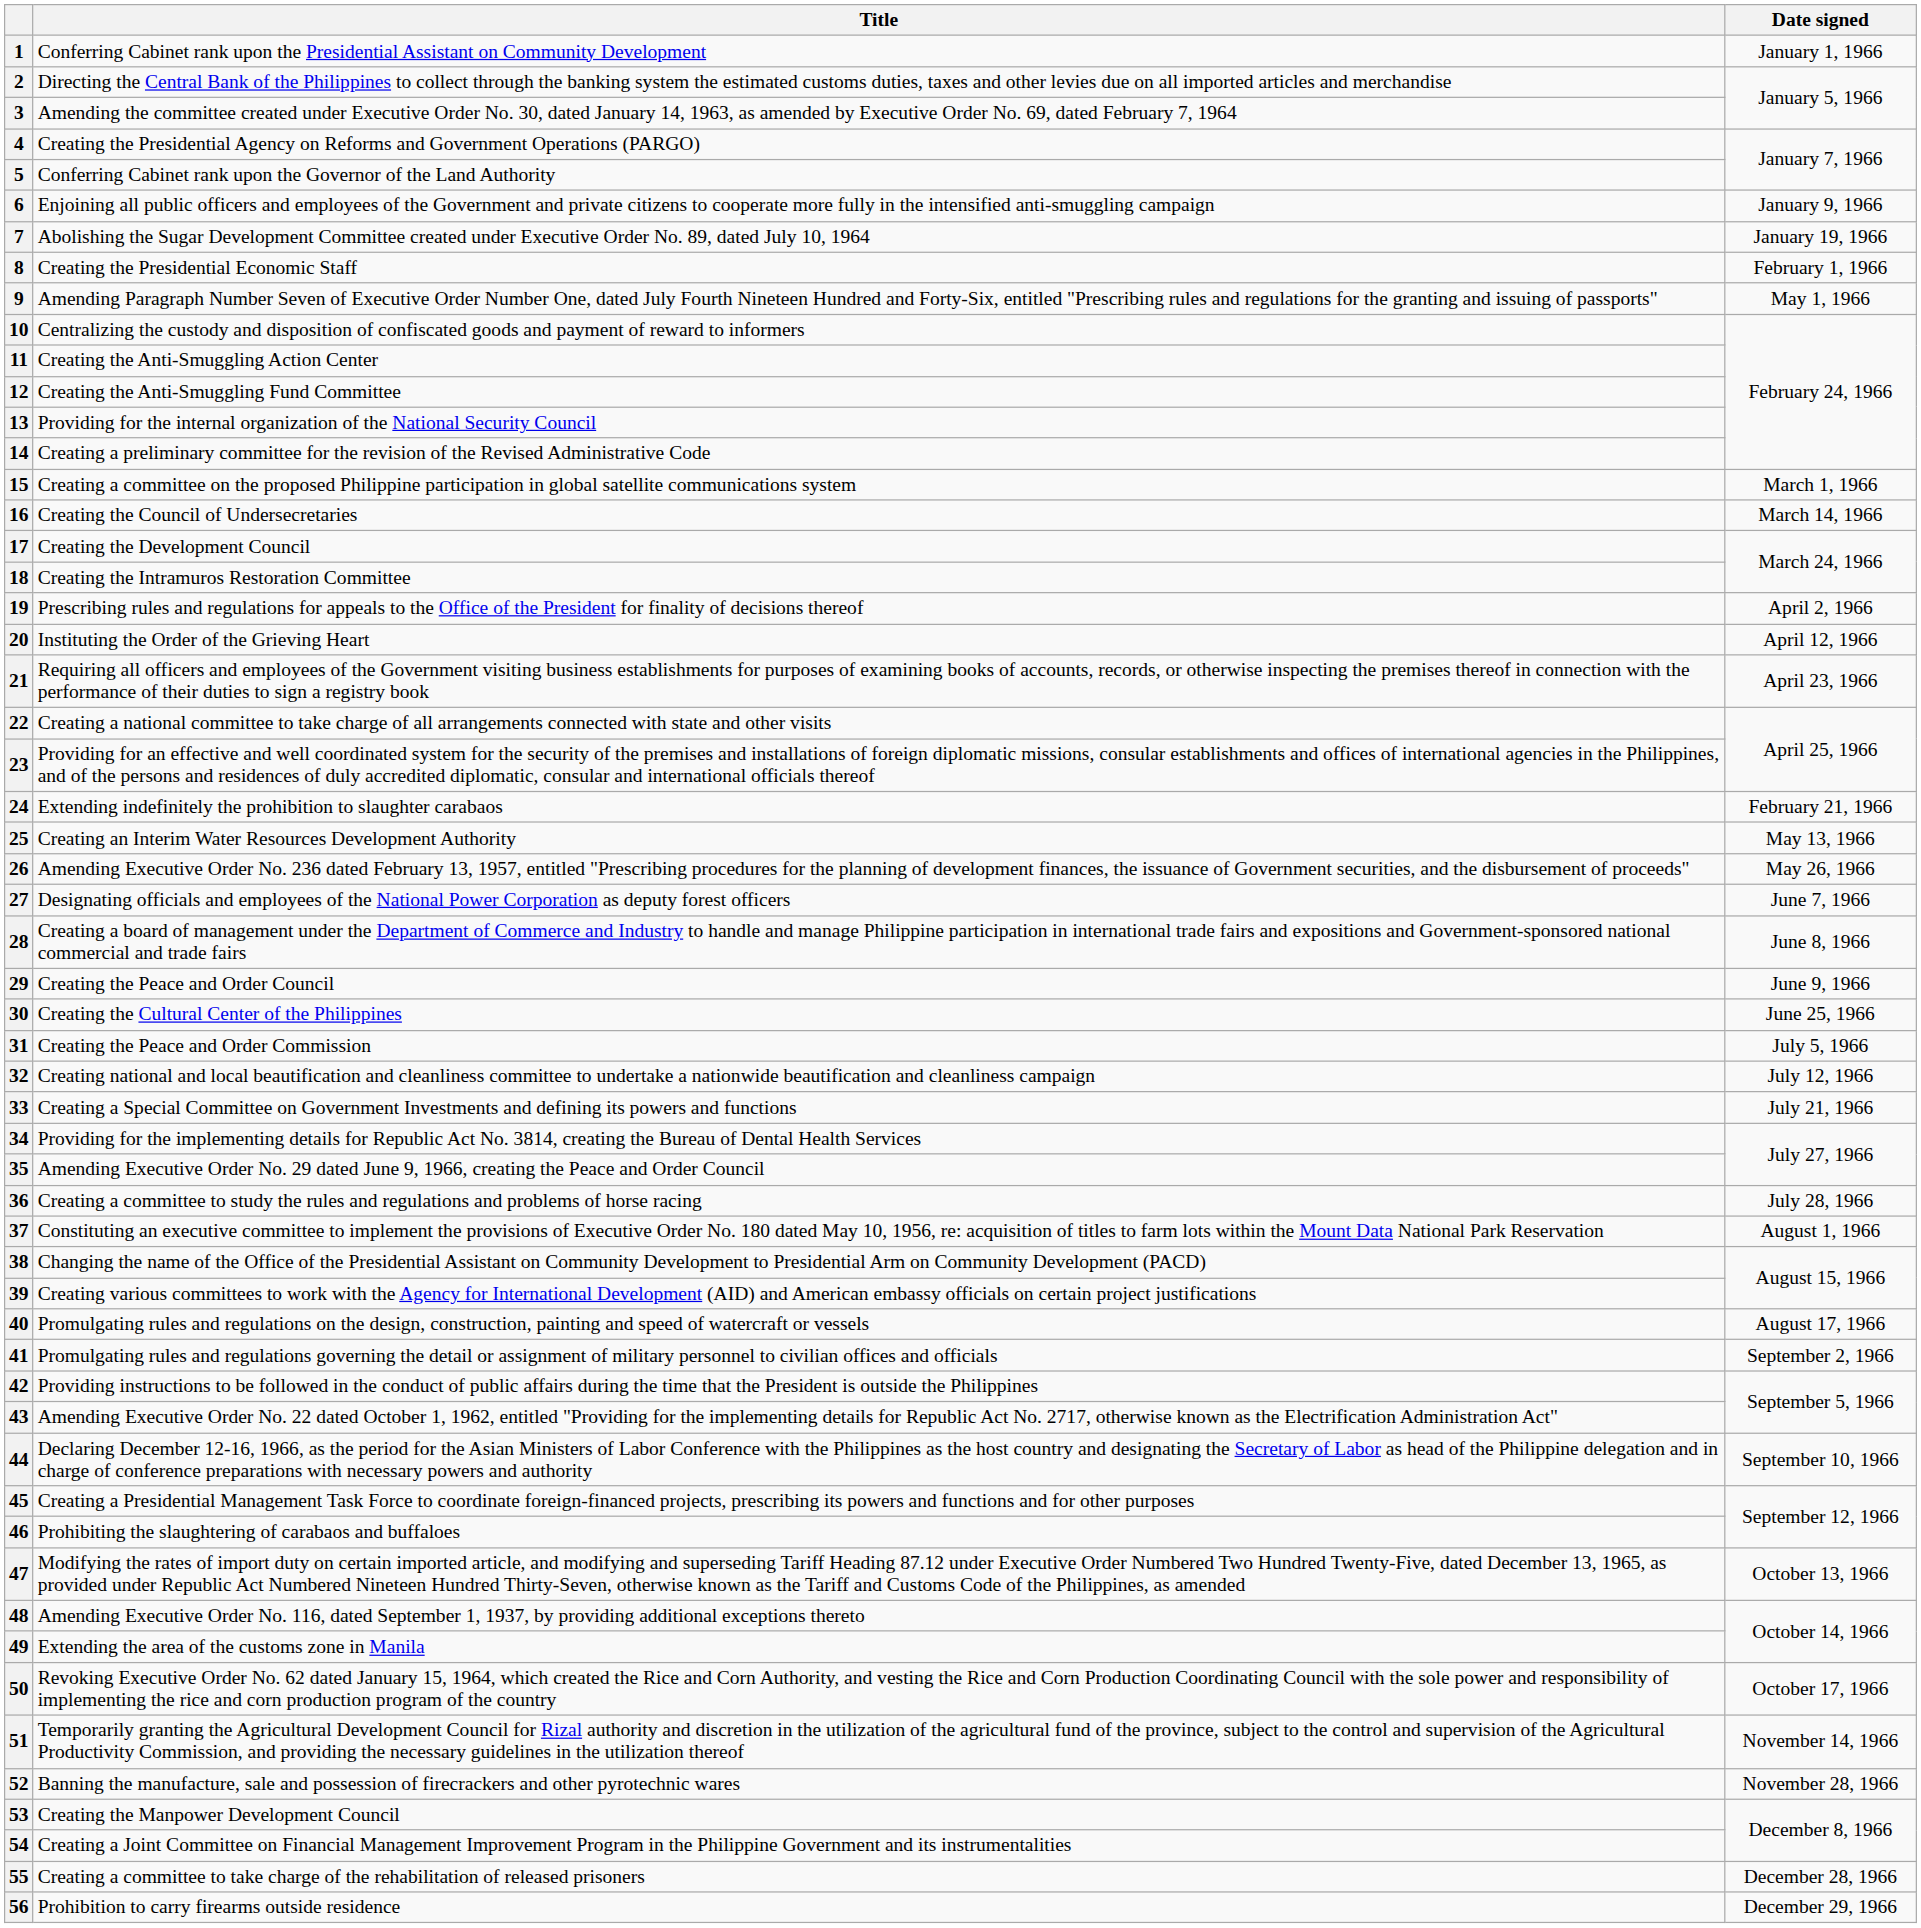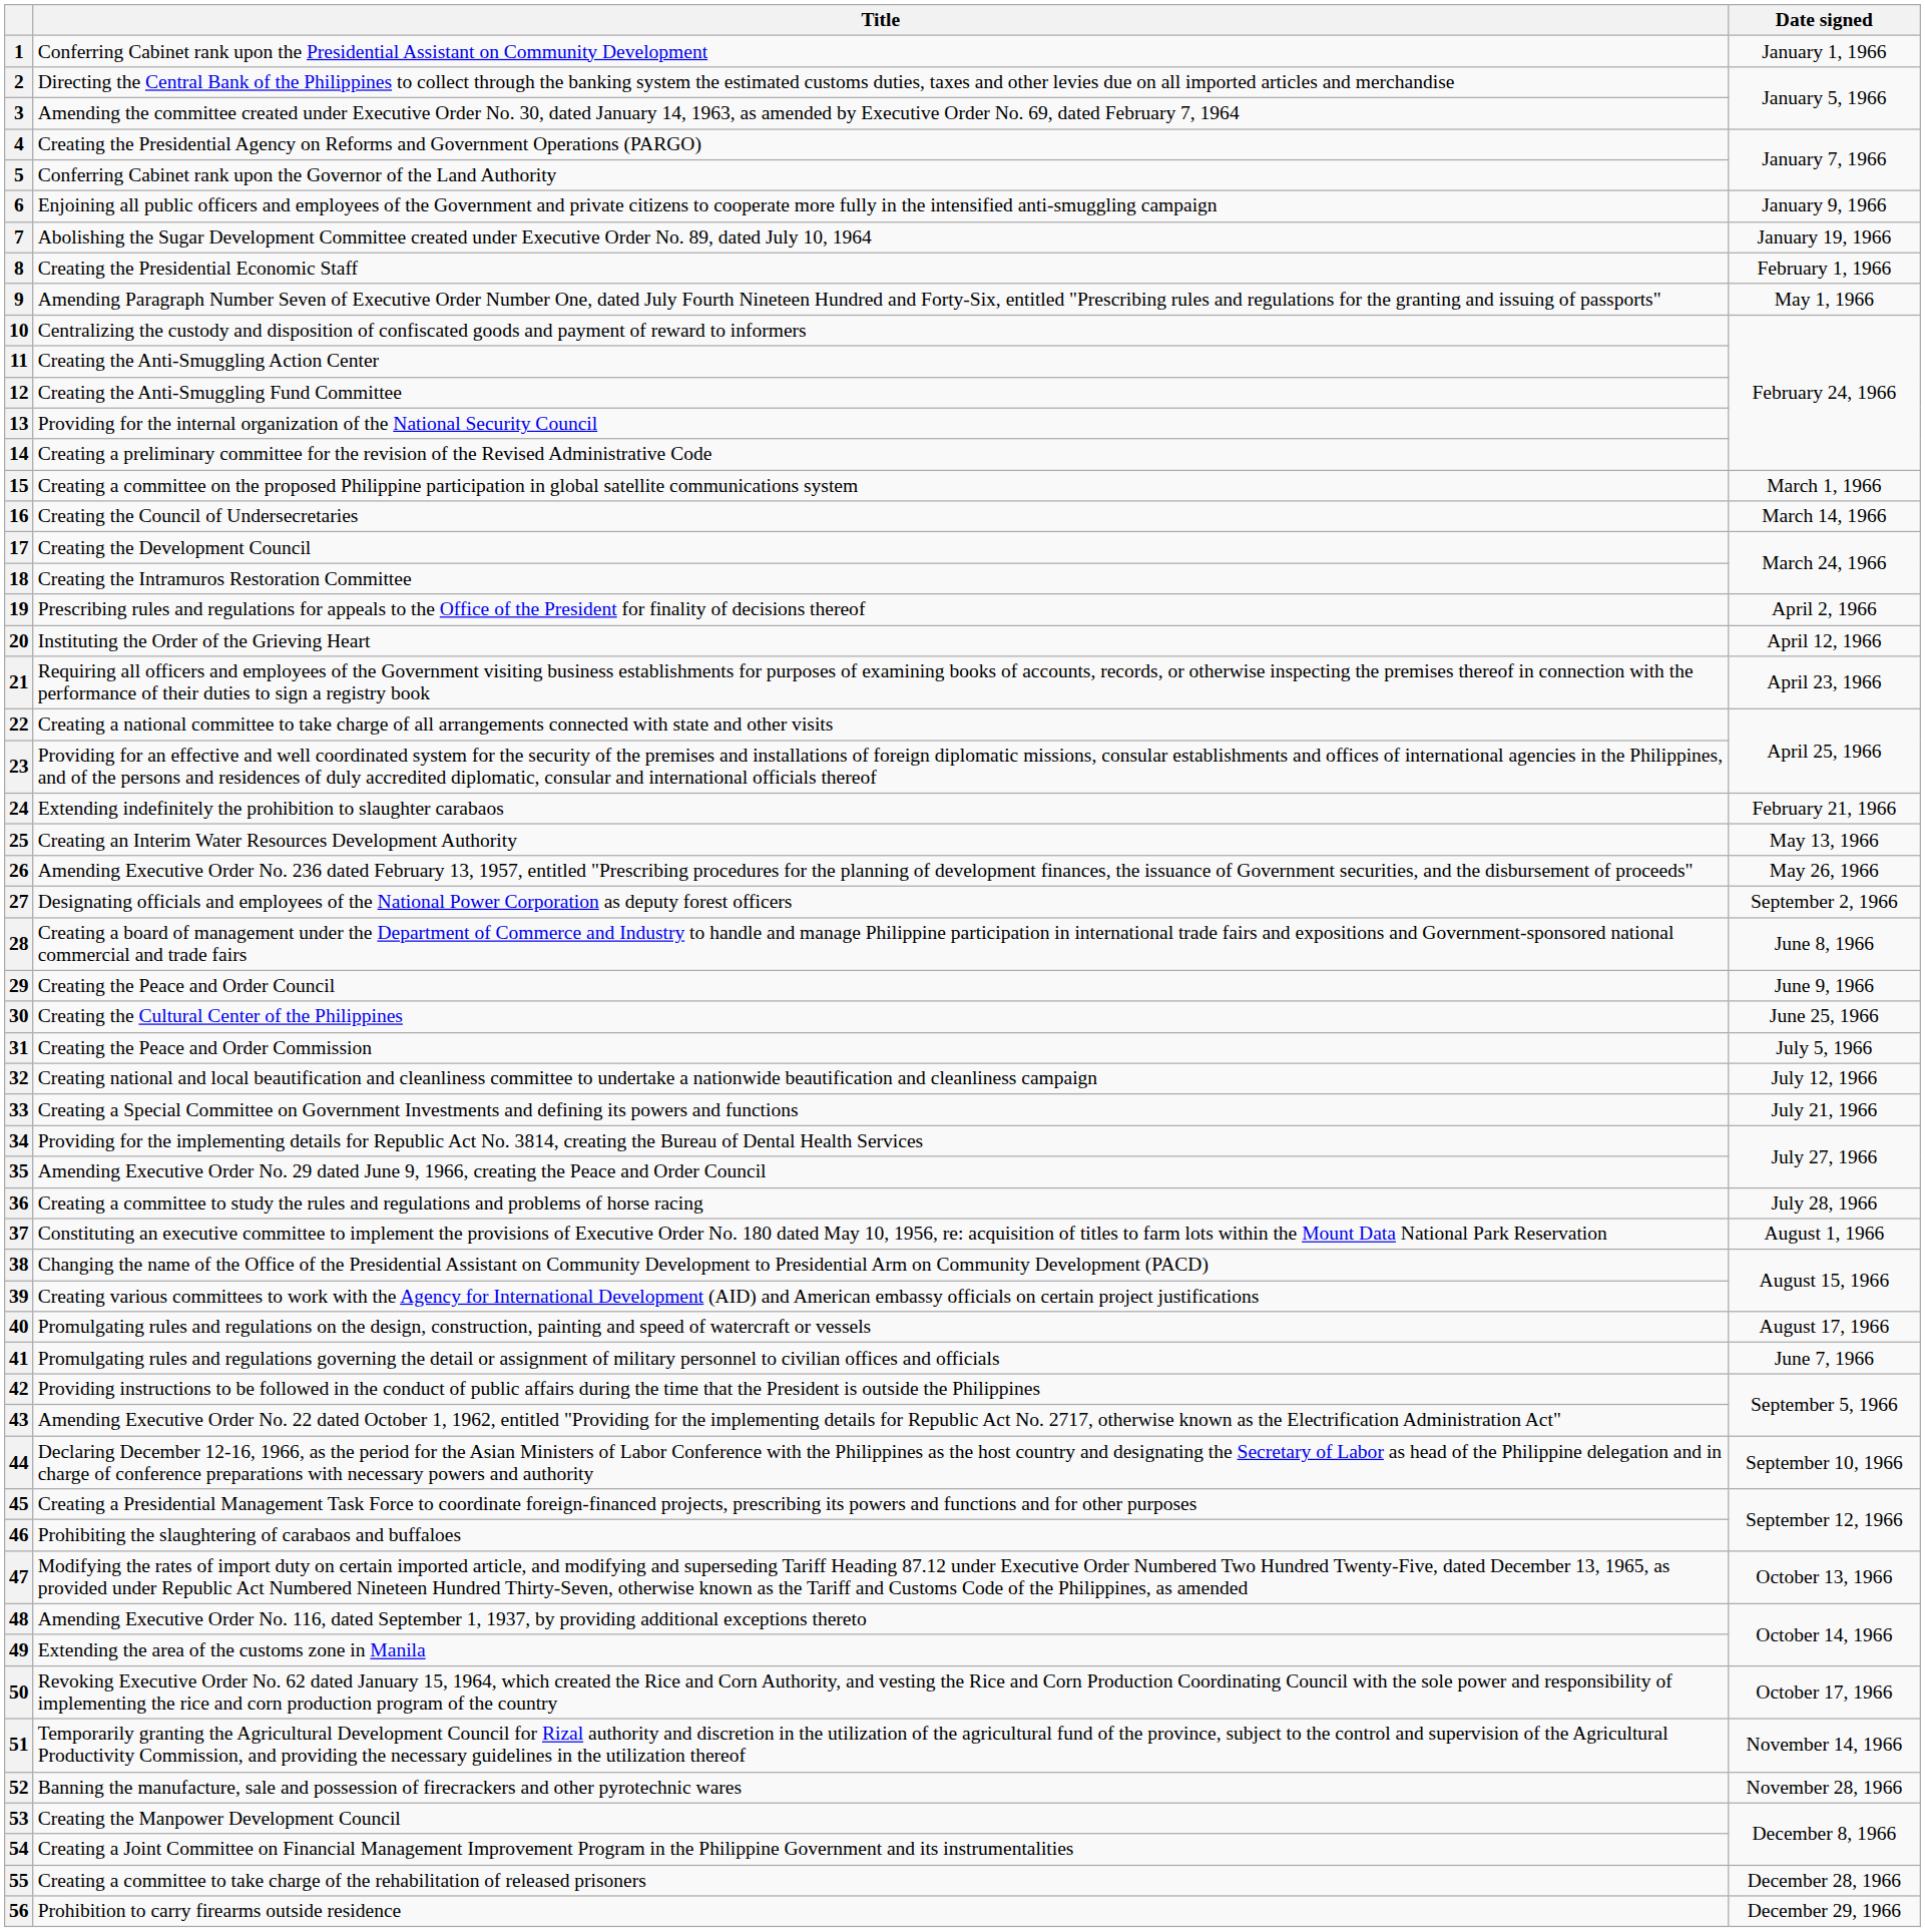 <table class="wikitable sortable" style="text-align:center;">
 <tr>
 <th scope="col"></th>
 <th scope="col">Title</th>
 <th scope="col" width="150px">Date signed</th>
 </tr>
 <tr>
 <th scope="row">1</th>
 <td style="text-align:left;">Conferring Cabinet rank upon the <a href='#'>Presidential Assistant on Community Development</a></td>
 <td>January 1, 1966</td>
 </tr>
 <tr>
 <th scope="row">2</th>
 <td style="text-align:left;">Directing the <a href='#'>Central Bank of the Philippines</a> to collect through the banking system the estimated customs duties, taxes and other levies due on all imported articles and merchandise</td>
 <td rowspan="2">January 5, 1966</td>
 </tr>
 <tr>
 <th scope="row">3</th>
 <td style="text-align:left;">Amending the committee created under Executive Order No. 30, dated January 14, 1963, as amended by Executive Order No. 69, dated February 7, 1964</td>
 </tr>
 <tr>
 <th scope="row">4</th>
 <td style="text-align:left;">Creating the Presidential Agency on Reforms and Government Operations (PARGO)</td>
 <td rowspan="2">January 7, 1966</td>
 </tr>
 <tr>
 <th scope="row">5</th>
 <td style="text-align:left;">Conferring Cabinet rank upon the Governor of the Land Authority</td>
 </tr>
 <tr>
 <th scope="row">6</th>
 <td style="text-align:left;">Enjoining all public officers and employees of the Government and private citizens to cooperate more fully in the intensified anti-smuggling campaign</td>
 <td>January 9, 1966</td>
 </tr>
 <tr>
 <th scope="row">7</th>
 <td style="text-align:left;">Abolishing the Sugar Development Committee created under Executive Order No. 89, dated July 10, 1964</td>
 <td>January 19, 1966</td>
 </tr>
 <tr>
 <th scope="row">8</th>
 <td style="text-align:left;">Creating the Presidential Economic Staff</td>
 <td>February 1, 1966</td>
 </tr>
 <tr>
 <th scope="row">9</th>
 <td style="text-align:left;">Amending Paragraph Number Seven of Executive Order Number One, dated July Fourth Nineteen Hundred and Forty-Six, entitled "Prescribing rules and regulations for the granting and issuing of passports"</td>
 <td>May 1, 1966</td>
 </tr>
 <tr>
 <th scope="row">10</th>
 <td style="text-align:left;">Centralizing the custody and disposition of confiscated goods and payment of reward to informers</td>
 <td rowspan="5">February 24, 1966</td>
 </tr>
 <tr>
 <th scope="row">11</th>
 <td style="text-align:left;">Creating the Anti-Smuggling Action Center</td>
 </tr>
 <tr>
 <th scope="row">12</th>
 <td style="text-align:left;">Creating the Anti-Smuggling Fund Committee</td>
 </tr>
 <tr>
 <th scope="row">13</th>
 <td style="text-align:left;">Providing for the internal organization of the <a href='#'>National Security Council</a></td>
 </tr>
 <tr>
 <th scope="row">14</th>
 <td style="text-align:left;">Creating a preliminary committee for the revision of the Revised Administrative Code</td>
 </tr>
 <tr>
 <th scope="row">15</th>
 <td style="text-align:left;">Creating a committee on the proposed Philippine participation in global satellite communications system</td>
 <td>March 1, 1966</td>
 </tr>
 <tr>
 <th scope="row">16</th>
 <td style="text-align:left;">Creating the Council of Undersecretaries</td>
 <td>March 14, 1966</td>
 </tr>
 <tr>
 <th scope="row">17</th>
 <td style="text-align:left;">Creating the Development Council</td>
 <td rowspan="2">March 24, 1966</td>
 </tr>
 <tr>
 <th scope="row">18</th>
 <td style="text-align:left;">Creating the Intramuros Restoration Committee</td>
 </tr>
 <tr>
 <th scope="row">19</th>
 <td style="text-align:left;">Prescribing rules and regulations for appeals to the <a href='#'>Office of the President</a> for finality of decisions thereof</td>
 <td>April 2, 1966</td>
 </tr>
 <tr>
 <th scope="row">20</th>
 <td style="text-align:left;">Instituting the Order of the Grieving Heart</td>
 <td>April 12, 1966</td>
 </tr>
 <tr>
 <th scope="row">21</th>
 <td style="text-align:left;">Requiring all officers and employees of the Government visiting business establishments for purposes of examining books of accounts, records, or otherwise inspecting the premises thereof in connection with the performance of their duties to sign a registry book</td>
 <td>April 23, 1966</td>
 </tr>
 <tr>
 <th scope="row">22</th>
 <td style="text-align:left;">Creating a national committee to take charge of all arrangements connected with state and other visits</td>
 <td rowspan="2">April 25, 1966</td>
 </tr>
 <tr>
 <th scope="row">23</th>
 <td style="text-align:left;">Providing for an effective and well coordinated system for the security of the premises and installations of foreign diplomatic missions, consular establishments and offices of international agencies in the Philippines, and of the persons and residences of duly accredited diplomatic, consular and international officials thereof</td>
 </tr>
 <tr>
 <th scope="row">24</th>
 <td style="text-align:left;">Extending indefinitely the prohibition to slaughter carabaos</td>
 <td>February 21, 1966</td>
 </tr>
 <tr>
 <th scope="row">25</th>
 <td style="text-align:left;">Creating an Interim Water Resources Development Authority</td>
 <td>May 13, 1966</td>
 </tr>
 <tr>
 <th scope="row">26</th>
 <td style="text-align:left;">Amending Executive Order No. 236 dated February 13, 1957, entitled "Prescribing procedures for the planning of development finances, the issuance of Government securities, and the disbursement of proceeds"</td>
 <td>May 26, 1966</td>
 </tr>
 <tr>
 <th scope="row">27</th>
 <td style="text-align:left;">Designating officials and employees of the <a href='#'>National Power Corporation</a> as deputy forest officers</td>
-<td>June 7, 1966</td>
+<td>September 2, 1966</td>
 </tr>
 <tr>
 <th scope="row">28</th>
 <td style="text-align:left;">Creating a board of management under the <a href='#'>Department of Commerce and Industry</a> to handle and manage Philippine participation in international trade fairs and expositions and Government-sponsored national commercial and trade fairs</td>
 <td>June 8, 1966</td>
 </tr>
 <tr>
 <th scope="row">29</th>
 <td style="text-align:left;">Creating the Peace and Order Council</td>
 <td>June 9, 1966</td>
 </tr>
 <tr>
 <th scope="row">30</th>
 <td style="text-align:left;">Creating the <a href='#'>Cultural Center of the Philippines</a></td>
 <td>June 25, 1966</td>
 </tr>
 <tr>
 <th scope="row">31</th>
 <td style="text-align:left;">Creating the Peace and Order Commission</td>
 <td>July 5, 1966</td>
 </tr>
 <tr>
 <th scope="row">32</th>
 <td style="text-align:left;">Creating national and local beautification and cleanliness committee to undertake a nationwide beautification and cleanliness campaign</td>
 <td>July 12, 1966</td>
 </tr>
 <tr>
 <th scope="row">33</th>
 <td style="text-align:left;">Creating a Special Committee on Government Investments and defining its powers and functions</td>
 <td>July 21, 1966</td>
 </tr>
 <tr>
 <th scope="row">34</th>
 <td style="text-align:left;">Providing for the implementing details for Republic Act No. 3814, creating the Bureau of Dental Health Services</td>
 <td rowspan="2">July 27, 1966</td>
 </tr>
 <tr>
 <th scope="row">35</th>
 <td style="text-align:left;">Amending Executive Order No. 29 dated June 9, 1966, creating the Peace and Order Council</td>
 </tr>
 <tr>
 <th scope="row">36</th>
 <td style="text-align:left;">Creating a committee to study the rules and regulations and problems of horse racing</td>
 <td>July 28, 1966</td>
 </tr>
 <tr>
 <th scope="row">37</th>
 <td style="text-align:left;">Constituting an executive committee to implement the provisions of Executive Order No. 180 dated May 10, 1956, re: acquisition of titles to farm lots within the <a href='#'>Mount Data</a> National Park Reservation</td>
 <td>August 1, 1966</td>
 </tr>
 <tr>
 <th scope="row">38</th>
 <td style="text-align:left;">Changing the name of the Office of the Presidential Assistant on Community Development to Presidential Arm on Community Development (PACD)</td>
 <td rowspan="2">August 15, 1966</td>
 </tr>
 <tr>
 <th scope="row">39</th>
 <td style="text-align:left;">Creating various committees to work with the <a href='#'>Agency for International Development</a> (AID) and American embassy officials on certain project justifications</td>
 </tr>
 <tr>
 <th scope="row">40</th>
 <td style="text-align:left;">Promulgating rules and regulations on the design, construction, painting and speed of watercraft or vessels</td>
 <td>August 17, 1966</td>
 </tr>
 <tr>
 <th scope="row">41</th>
 <td style="text-align:left;">Promulgating rules and regulations governing the detail or assignment of military personnel to civilian offices and officials</td>
-<td>September 2, 1966</td>
+<td>June 7, 1966</td>
 </tr>
 <tr>
 <th scope="row">42</th>
 <td style="text-align:left;">Providing instructions to be followed in the conduct of public affairs during the time that the President is outside the Philippines</td>
 <td rowspan="2">September 5, 1966</td>
 </tr>
 <tr>
 <th scope="row">43</th>
 <td style="text-align:left;">Amending Executive Order No. 22 dated October 1, 1962, entitled "Providing for the implementing details for Republic Act No. 2717, otherwise known as the Electrification Administration Act"</td>
 </tr>
 <tr>
 <th scope="row">44</th>
 <td style="text-align:left;">Declaring December 12-16, 1966, as the period for the Asian Ministers of Labor Conference with the Philippines as the host country and designating the <a href='#'>Secretary of Labor</a> as head of the Philippine delegation and in charge of conference preparations with necessary powers and authority</td>
 <td>September 10, 1966</td>
 </tr>
 <tr>
 <th scope="row">45</th>
 <td style="text-align:left;">Creating a Presidential Management Task Force to coordinate foreign-financed projects, prescribing its powers and functions and for other purposes</td>
 <td rowspan="2">September 12, 1966</td>
 </tr>
 <tr>
 <th scope="row">46</th>
 <td style="text-align:left;">Prohibiting the slaughtering of carabaos and buffaloes</td>
 </tr>
 <tr>
 <th scope="row">47</th>
 <td style="text-align:left;">Modifying the rates of import duty on certain imported article, and modifying and superseding Tariff Heading 87.12 under Executive Order Numbered Two Hundred Twenty-Five, dated December 13, 1965, as provided under Republic Act Numbered Nineteen Hundred Thirty-Seven, otherwise known as the Tariff and Customs Code of the Philippines, as amended</td>
 <td>October 13, 1966</td>
 </tr>
 <tr>
 <th scope="row">48</th>
 <td style="text-align:left;">Amending Executive Order No. 116, dated September 1, 1937, by providing additional exceptions thereto</td>
 <td rowspan="2">October 14, 1966</td>
 </tr>
 <tr>
 <th scope="row">49</th>
 <td style="text-align:left;">Extending the area of the customs zone in <a href='#'>Manila</a></td>
 </tr>
 <tr>
 <th scope="row">50</th>
 <td style="text-align:left;">Revoking Executive Order No. 62 dated January 15, 1964, which created the Rice and Corn Authority, and vesting the Rice and Corn Production Coordinating Council with the sole power and responsibility of implementing the rice and corn production program of the country</td>
 <td>October 17, 1966</td>
 </tr>
 <tr>
 <th scope="row">51</th>
 <td style="text-align:left;">Temporarily granting the Agricultural Development Council for <a href='#'>Rizal</a> authority and discretion in the utilization of the agricultural fund of the province, subject to the control and supervision of the Agricultural Productivity Commission, and providing the necessary guidelines in the utilization thereof</td>
 <td>November 14, 1966</td>
 </tr>
 <tr>
 <th scope="row">52</th>
 <td style="text-align:left;">Banning the manufacture, sale and possession of firecrackers and other pyrotechnic wares</td>
 <td>November 28, 1966</td>
 </tr>
 <tr>
 <th scope="row">53</th>
 <td style="text-align:left;">Creating the Manpower Development Council</td>
 <td rowspan="2">December 8, 1966</td>
 </tr>
 <tr>
 <th scope="row">54</th>
 <td style="text-align:left;">Creating a Joint Committee on Financial Management Improvement Program in the Philippine Government and its instrumentalities</td>
 </tr>
 <tr>
 <th scope="row">55</th>
 <td style="text-align:left;">Creating a committee to take charge of the rehabilitation of released prisoners</td>
 <td>December 28, 1966</td>
 </tr>
 <tr>
 <th scope="row">56</th>
 <td style="text-align:left;">Prohibition to carry firearms outside residence</td>
 <td>December 29, 1966</td>
 </tr>
 </table>
